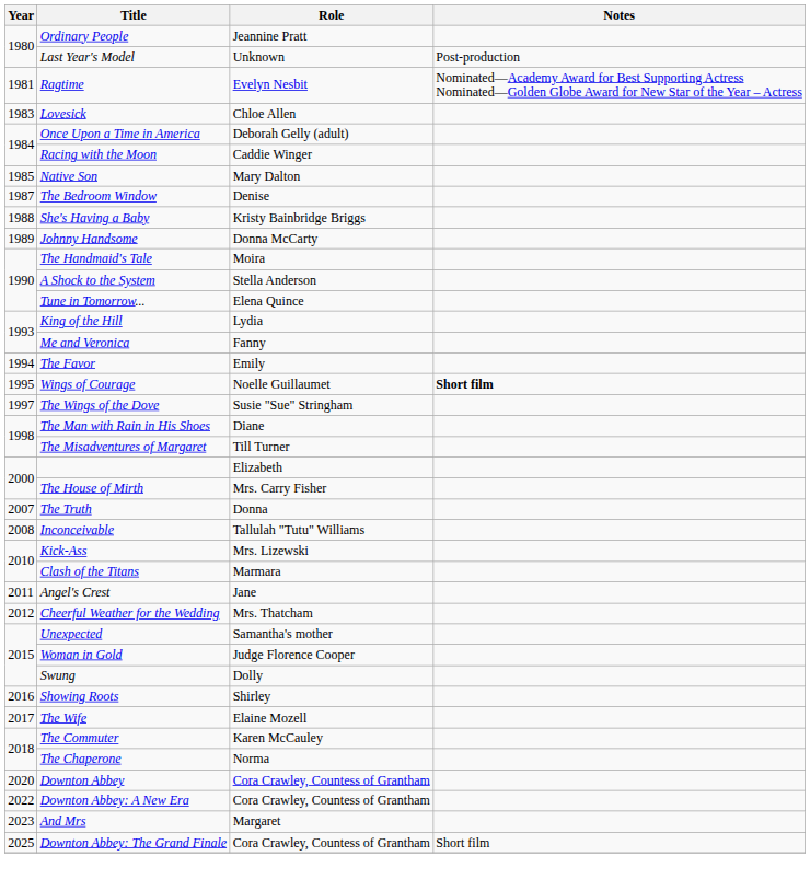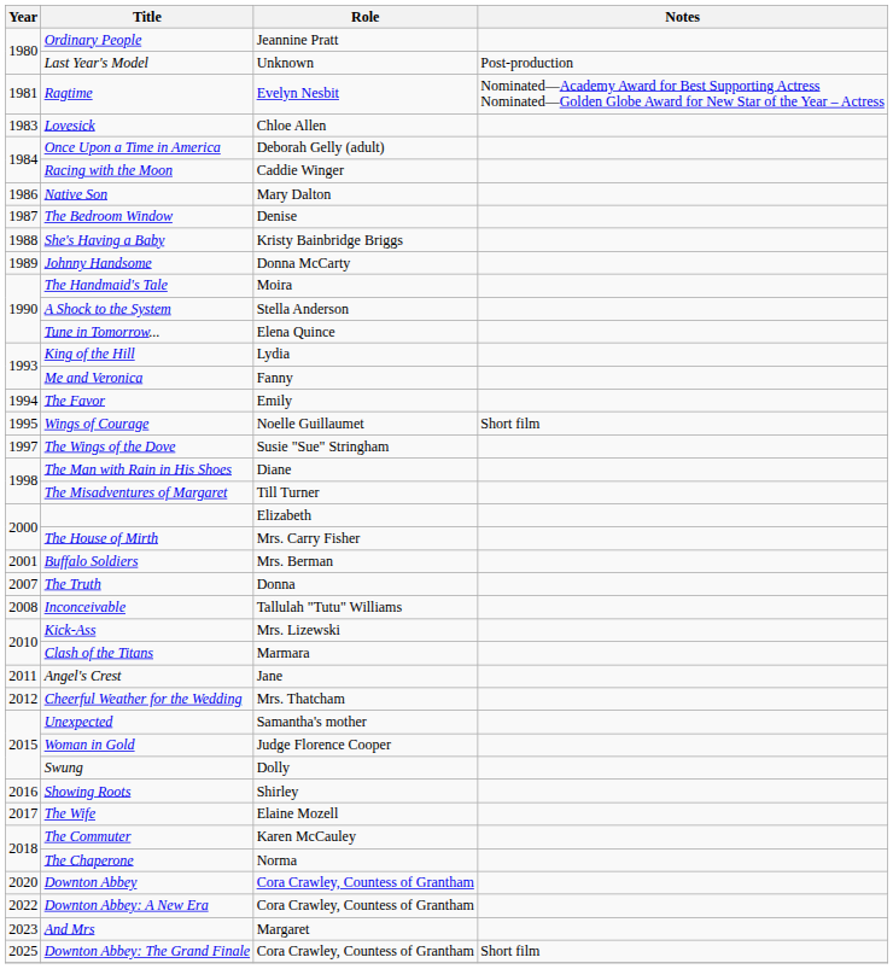 <table class="wikitable sortable">
 <tr>
 <th>Year</th>
 <th>Title</th>
 <th>Role</th>
 <th>Notes</th>
 </tr>
 <tr>
 <td rowspan="2">1980</td>
 <td><em><a href='#'>Ordinary People</a></em></td>
 <td>Jeannine Pratt</td>
 <td></td>
 </tr>
 <tr>
 <td><em>Last Year's Model</em></td>
 <td>Unknown</td>
 <td>Post-production</td>
 </tr>
 <tr>
 <td>1981</td>
 <td><em><a href='#'>Ragtime</a></em></td>
 <td><a href='#'>Evelyn Nesbit</a></td>
 <td>Nominated—<a href='#'>Academy Award for Best Supporting Actress</a><br>Nominated—<a href='#'>Golden Globe Award for New Star of the Year – Actress</a></td>
 </tr>
 <tr>
 <td>1983</td>
 <td><em><a href='#'>Lovesick</a></em></td>
 <td>Chloe Allen</td>
 <td></td>
 </tr>
 <tr>
 <td rowspan="2">1984</td>
 <td><em><a href='#'>Once Upon a Time in America</a></em></td>
 <td>Deborah Gelly (adult)</td>
 <td></td>
 </tr>
 <tr>
 <td><em><a href='#'>Racing with the Moon</a></em></td>
 <td>Caddie Winger</td>
 <td></td>
 </tr>
 <tr>
-<td>1985</td>
+<td>1986</td>
 <td><em><a href='#'>Native Son</a></em></td>
 <td>Mary Dalton</td>
 <td></td>
 </tr>
 <tr>
 <td>1987</td>
 <td><em><a href='#'>The Bedroom Window</a></em></td>
 <td>Denise</td>
 <td></td>
 </tr>
 <tr>
 <td>1988</td>
 <td><em><a href='#'>She's Having a Baby</a></em></td>
 <td>Kristy Bainbridge Briggs</td>
 <td></td>
 </tr>
 <tr>
 <td>1989</td>
 <td><em><a href='#'>Johnny Handsome</a></em></td>
 <td>Donna McCarty</td>
 <td></td>
 </tr>
 <tr>
 <td rowspan="3">1990</td>
 <td><em><a href='#'>The Handmaid's Tale</a></em></td>
 <td>Moira</td>
 <td></td>
 </tr>
 <tr>
 <td><em><a href='#'>A Shock to the System</a></em></td>
 <td>Stella Anderson</td>
 <td></td>
 </tr>
 <tr>
 <td><em><a href='#'>Tune in Tomorrow</a>...</em></td>
 <td>Elena Quince</td>
 <td></td>
 </tr>
 <tr>
 <td rowspan="2">1993</td>
 <td><em><a href='#'>King of the Hill</a></em></td>
 <td>Lydia</td>
 <td></td>
 </tr>
 <tr>
 <td><em><a href='#'>Me and Veronica</a></em></td>
 <td>Fanny</td>
 <td></td>
 </tr>
 <tr>
 <td>1994</td>
 <td><em><a href='#'>The Favor</a></em></td>
 <td>Emily</td>
 <td></td>
 </tr>
 <tr>
 <td>1995</td>
 <td><em><a href='#'>Wings of Courage</a></em></td>
 <td>Noelle Guillaumet</td>
-<td><strong>Short film</strong></td>
+<td>Short film</td>
 </tr>
 <tr>
 <td>1997</td>
 <td><em><a href='#'>The Wings of the Dove</a></em></td>
 <td>Susie "Sue" Stringham</td>
 <td></td>
 </tr>
 <tr>
 <td rowspan="2">1998</td>
 <td><em><a href='#'>The Man with Rain in His Shoes</a></em></td>
 <td>Diane</td>
 <td></td>
 </tr>
 <tr>
 <td><em><a href='#'>The Misadventures of Margaret</a></em></td>
 <td>Till Turner</td>
 <td></td>
 </tr>
 <tr>
 <td rowspan="2">2000</td>
 <td><em></em></td>
 <td>Elizabeth</td>
 <td></td>
 </tr>
 <tr>
 <td><em><a href='#'>The House of Mirth</a></em></td>
 <td>Mrs. Carry Fisher</td>
+<td></td>
+</tr>
+<tr>
+<td>2001</td>
+<td><em><a href='#'>Buffalo Soldiers</a></em></td>
+<td>Mrs. Berman</td>
 <td></td>
 </tr>
 <tr>
 <td>2007</td>
 <td><em><a href='#'>The Truth</a></em></td>
 <td>Donna</td>
 <td></td>
 </tr>
 <tr>
 <td>2008</td>
 <td><em><a href='#'>Inconceivable</a></em></td>
 <td>Tallulah "Tutu" Williams</td>
 <td></td>
 </tr>
 <tr>
 <td rowspan="2">2010</td>
 <td><em><a href='#'>Kick-Ass</a></em></td>
 <td>Mrs. Lizewski</td>
 <td></td>
 </tr>
 <tr>
 <td><em><a href='#'>Clash of the Titans</a></em></td>
 <td>Marmara</td>
 <td></td>
 </tr>
 <tr>
 <td>2011</td>
 <td><em>Angel's Crest</em></td>
 <td>Jane</td>
 <td></td>
 </tr>
 <tr>
 <td>2012</td>
 <td><em><a href='#'>Cheerful Weather for the Wedding</a></em></td>
 <td>Mrs. Thatcham</td>
 <td></td>
 </tr>
 <tr>
 <td rowspan="3">2015</td>
 <td><em><a href='#'>Unexpected</a></em></td>
 <td>Samantha's mother</td>
 <td></td>
 </tr>
 <tr>
 <td><em><a href='#'>Woman in Gold</a></em></td>
 <td>Judge Florence Cooper</td>
 <td></td>
 </tr>
 <tr>
 <td><em>Swung</em></td>
 <td>Dolly</td>
 <td></td>
 </tr>
 <tr>
 <td>2016</td>
 <td><em><a href='#'>Showing Roots</a></em></td>
 <td>Shirley</td>
 <td></td>
 </tr>
 <tr>
 <td>2017</td>
 <td><em><a href='#'>The Wife</a></em></td>
 <td>Elaine Mozell</td>
 <td></td>
 </tr>
 <tr>
 <td rowspan="2">2018</td>
 <td><em><a href='#'>The Commuter</a></em></td>
 <td>Karen McCauley</td>
 <td></td>
 </tr>
 <tr>
 <td><em><a href='#'>The Chaperone</a></em></td>
 <td>Norma</td>
 <td></td>
 </tr>
 <tr>
 <td>2020</td>
 <td><em><a href='#'>Downton Abbey</a></em></td>
 <td><a href='#'>Cora Crawley, Countess of Grantham</a></td>
 <td></td>
 </tr>
 <tr>
 <td>2022</td>
 <td><em><a href='#'>Downton Abbey: A New Era</a></em></td>
 <td>Cora Crawley, Countess of Grantham</td>
 <td></td>
 </tr>
 <tr>
 <td>2023</td>
 <td><em><a href='#'>And Mrs</a></em></td>
 <td>Margaret</td>
 <td></td>
 </tr>
 <tr>
 <td>2025</td>
 <td><em><a href='#'>Downton Abbey: The Grand Finale</a></em></td>
 <td>Cora Crawley, Countess of Grantham</td>
 <td>Short film</td>
 </tr>
 <tr>
 </tr>
 </table>
